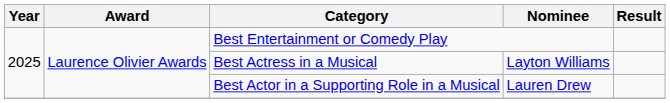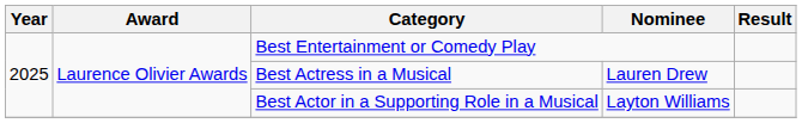 <table class="wikitable">
 <tr>
 <th>Year</th>
 <th>Award</th>
 <th>Category</th>
 <th>Nominee</th>
 <th>Result</th>
 </tr>
 <tr>
 <td rowspan="3">2025</td>
 <td rowspan=3><a href='#'>Laurence Olivier Awards</a></td>
 <td colspan="2"><a href='#'>Best Entertainment or Comedy Play</a></td>
 <td></td>
 </tr>
 <tr>
 <td><a href='#'>Best Actress in a Musical</a></td>
-<td><a href='#'>Layton Williams</a></td>
+<td><a href='#'>Lauren Drew</a></td>
 <td></td>
 </tr>
 <tr>
 <td><a href='#'>Best Actor in a Supporting Role in a Musical</a></td>
-<td><a href='#'>Lauren Drew</a></td>
+<td><a href='#'>Layton Williams</a></td>
 <td></td>
 </tr>
 <tr>
 </tr>
 </table>
